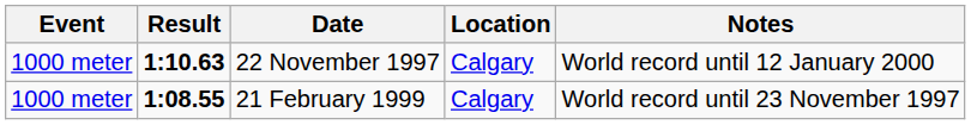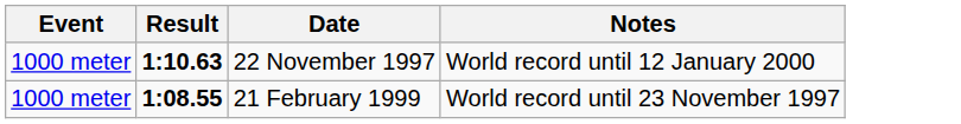 <table class="wikitable">
 <tr>
 <th>Event</th>
 <th>Result</th>
 <th>Date</th>
-<th>Location</th>
 <th>Notes</th>
 </tr>
 <tr>
 <td><a href='#'>1000 meter</a></td>
 <td><strong>1:10.63</strong></td>
 <td>22 November 1997</td>
-<td><a href='#'>Calgary</a></td>
 <td>World record until 12 January 2000</td>
 </tr>
 <tr>
 <td><a href='#'>1000 meter</a></td>
 <td><strong>1:08.55</strong></td>
 <td>21 February 1999</td>
-<td><a href='#'>Calgary</a></td>
 <td>World record until 23 November 1997</td>
 </tr>
 </table>
